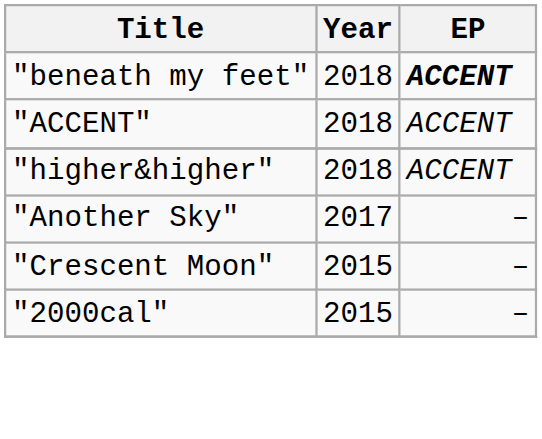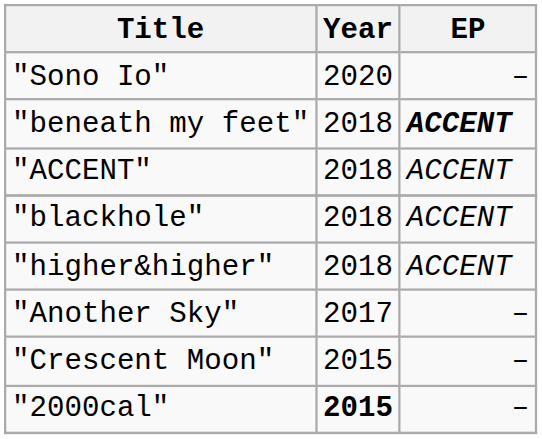 <table class="wikitable">
 <tr>
 <th>Title</th>
 <th>Year</th>
 <th>EP</th>
+</tr>
+<tr>
+<td>"Sono Io"</td>
+<td>2020</td>
+<td>      –</td>
 </tr>
 <tr>
 <td>"beneath my feet"</td>
 <td>2018</td>
 <td><strong><em>ACCENT</em></strong></td>
 </tr>
 <tr>
 <td>"ACCENT"</td>
 <td>2018</td>
 <td><em>ACCENT</em></td>
 </tr>
 <tr>
+</tr>
+<tr>
+<td>"blackhole"</td>
+<td>2018</td>
+<td><em>ACCENT</em></td>
 </tr>
 <tr>
 <td>"higher&higher"</td>
 <td>2018</td>
 <td><em>ACCENT</em></td>
 </tr>
 <tr>
 <td>"Another Sky"</td>
 <td>2017</td>
 <td>      –</td>
 </tr>
 <tr>
 <td>"Crescent Moon"</td>
 <td>2015</td>
 <td>      –</td>
 </tr>
 <tr>
 <td>"2000cal"</td>
-<td>2015</td>
+<td><strong>2015</strong></td>
 <td>      –</td>
 </tr>
 <tr>
 </tr>
 </table>
